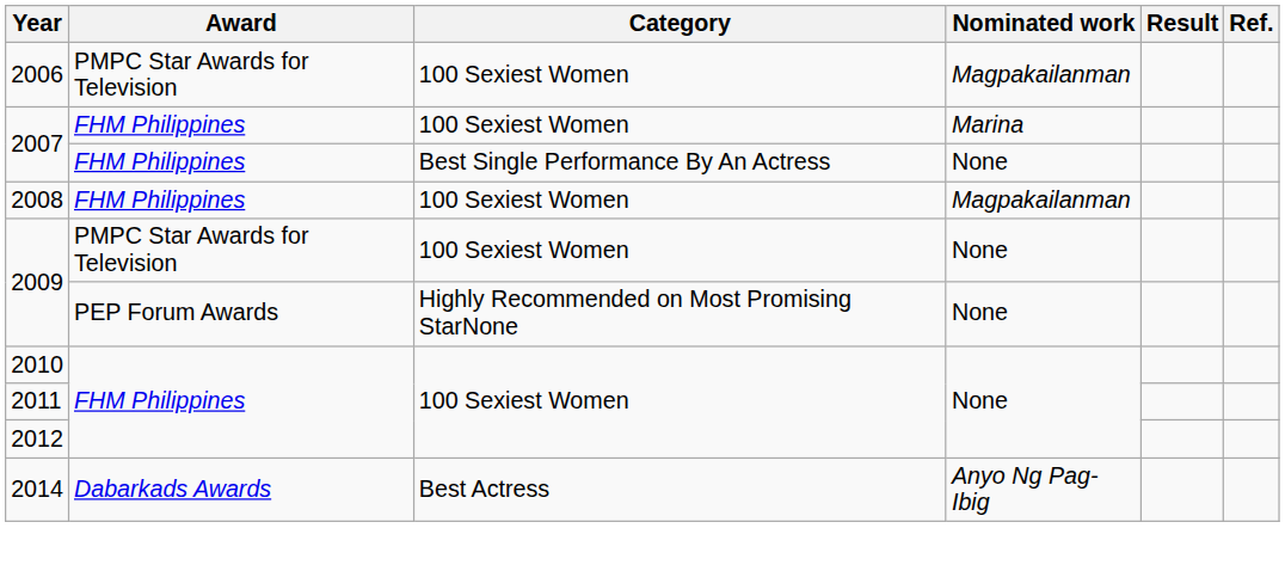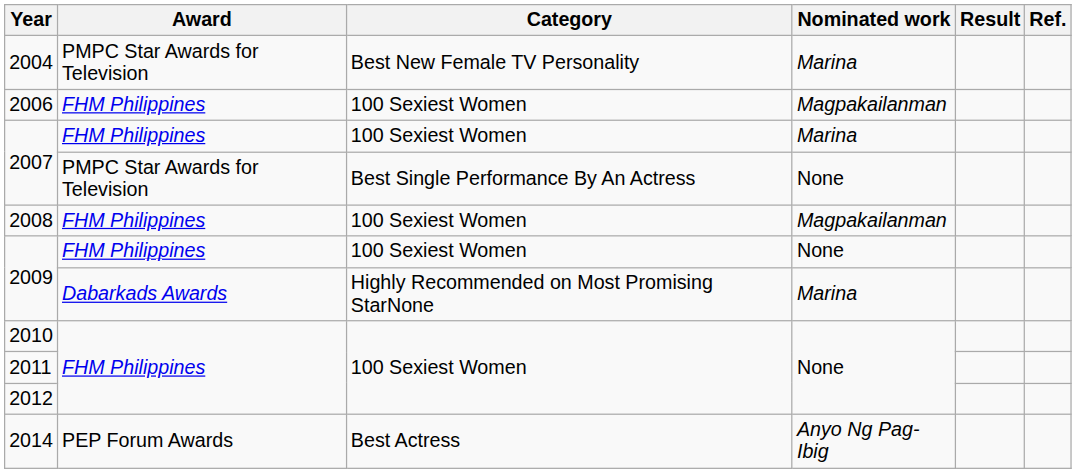 <table class="wikitable">
 <tr>
 <th>Year</th>
 <th>Award</th>
 <th>Category</th>
 <th>Nominated work</th>
 <th>Result</th>
 <th>Ref.</th>
 </tr>
 <tr>
+<td>2004</td>
+<td>PMPC Star Awards for Television</td>
+<td>Best New Female TV Personality</td>
+<td><em>Marina</em></td>
+<td></td>
+<td></td>
+</tr>
+<tr>
 <td>2006</td>
-<td>PMPC Star Awards for Television</td>
+<td><em><a href='#'>FHM Philippines</a></em></td>
 <td>100 Sexiest Women</td>
 <td><em>Magpakailanman</em></td>
 <td></td>
 <td></td>
 </tr>
 <tr>
 <td rowspan=2>2007</td>
 <td><em><a href='#'>FHM Philippines</a></em></td>
 <td>100 Sexiest Women</td>
 <td><em>Marina</em></td>
 <td></td>
 <td></td>
 </tr>
 <tr>
-<td><em><a href='#'>FHM Philippines</a></em></td>
+<td>PMPC Star Awards for Television</td>
 <td>Best Single Performance By An Actress</td>
 <td>None</td>
 <td></td>
 <td></td>
 </tr>
 <tr>
 <td>2008</td>
 <td><em><a href='#'>FHM Philippines</a></em></td>
 <td>100 Sexiest Women</td>
 <td><em>Magpakailanman</em></td>
 <td></td>
 <td></td>
 </tr>
 <tr>
 <td rowspan=2>2009</td>
-<td>PMPC Star Awards for Television</td>
+<td><em><a href='#'>FHM Philippines</a></em></td>
 <td>100 Sexiest Women</td>
 <td>None</td>
 <td></td>
 <td></td>
 </tr>
 <tr>
-<td>PEP Forum Awards</td>
+<td><em><a href='#'>Dabarkads Awards</a></em></td>
 <td>Highly Recommended on Most Promising StarNone</td>
-<td>None</td>
+<td><em>Marina</em></td>
 <td></td>
 <td></td>
 </tr>
 <tr>
 <td>2010</td>
 <td rowspan="3"><em><a href='#'>FHM Philippines</a></em></td>
 <td rowspan="3">100 Sexiest Women</td>
 <td rowspan="3">None</td>
 <td></td>
 <td></td>
 </tr>
 <tr>
 <td>2011</td>
 <td></td>
 <td></td>
 </tr>
 <tr>
 <td>2012</td>
 <td></td>
 <td></td>
 </tr>
 <tr>
 <td>2014</td>
-<td><em><a href='#'>Dabarkads Awards</a></em></td>
+<td>PEP Forum Awards</td>
 <td>Best Actress</td>
 <td><em>Anyo Ng Pag-Ibig</em></td>
 <td></td>
 <td></td>
 </tr>
 </table>
